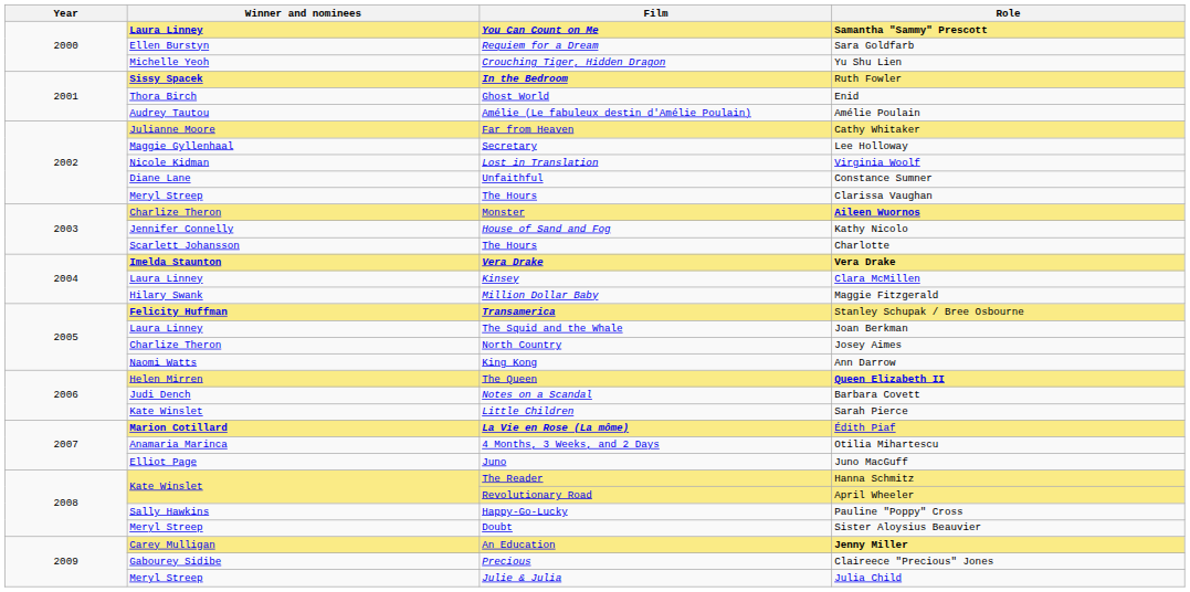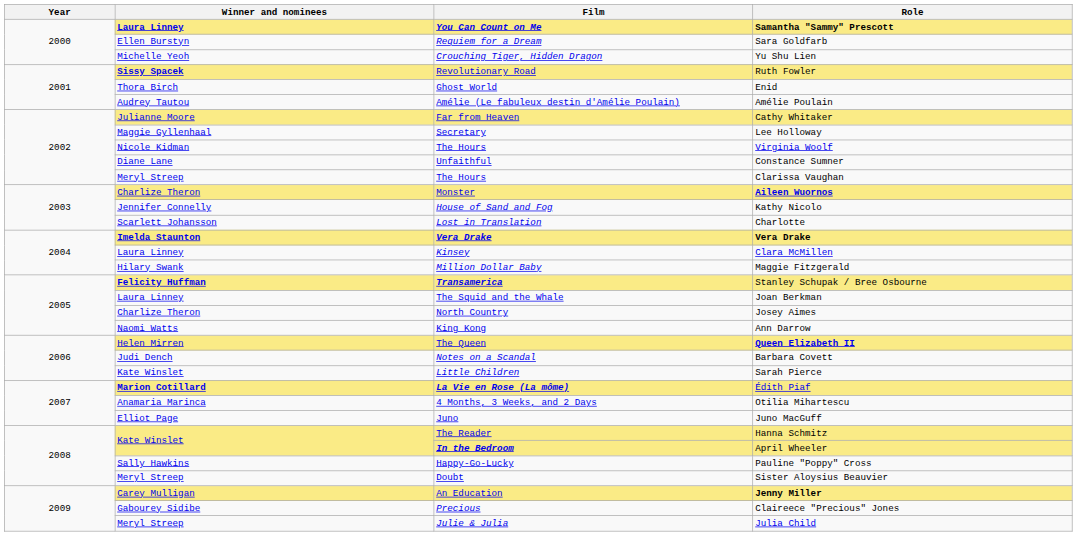 <table class="wikitable" width="95%" cellpadding="5">
 <tr>
 <th width="100"><strong>Year</strong></th>
 <th width="300"><strong>Winner and nominees</strong></th>
 <th width="300"><strong>Film</strong></th>
 <th width="300"><strong>Role</strong></th>
 </tr>
 <tr>
 <td rowspan="3" style="text-align:center;">2000</td>
 <td style="background:#FAEB86;"><strong><a href='#'>Laura Linney</a></strong></td>
 <td style="background:#FAEB86;"><strong><em><a href='#'>You Can Count on Me</a></em></strong></td>
 <td style="background:#FAEB86;"><strong>Samantha "Sammy" Prescott</strong></td>
 </tr>
 <tr>
 <td><a href='#'>Ellen Burstyn</a></td>
 <td><em><a href='#'>Requiem for a Dream</a></em></td>
 <td>Sara Goldfarb</td>
 </tr>
 <tr>
 <td><a href='#'>Michelle Yeoh</a></td>
 <td><em><a href='#'>Crouching Tiger, Hidden Dragon</a></em></td>
 <td>Yu Shu Lien</td>
 </tr>
 <tr>
 <td rowspan="3" style="text-align:center;">2001</td>
 <td style="background:#FAEB86;"><strong><a href='#'>Sissy Spacek</a></strong></td>
-<td style="background:#FAEB86;"><strong> <em><a href='#'>In the Bedroom</a><strong><em></td>
+<td style="background:#FAEB86;"></em></strong><a href='#'>Revolutionary Road</a><strong><em></td>
 <td style="background:#FAEB86;"></strong>Ruth Fowler<strong></td>
 </tr>
 <tr>
 <td><a href='#'>Thora Birch</a></td>
 <td></em><a href='#'>Ghost World</a><em></td>
 <td>Enid</td>
 </tr>
 <tr>
 <td><a href='#'>Audrey Tautou</a></td>
 <td></em><a href='#'>Amélie (Le fabuleux destin d'Amélie Poulain)</a><em></td>
 <td>Amélie Poulain</td>
 </tr>
 <tr>
 <td rowspan="5" style="text-align:center;">2002</td>
 <td style="background:#FAEB86;"></strong><a href='#'>Julianne Moore</a><strong></td>
 <td style="background:#FAEB86;"></em></strong><a href='#'>Far from Heaven</a><strong><em></td>
 <td style="background:#FAEB86;"></strong>Cathy Whitaker<strong></td>
 </tr>
 <tr>
 <td><a href='#'>Maggie Gyllenhaal</a></td>
 <td></em><a href='#'>Secretary</a><em></td>
 <td>Lee Holloway</td>
 </tr>
 <tr>
 <td><a href='#'>Nicole Kidman</a></td>
-<td><em><a href='#'>Lost in Translation</a></em></td>
+<td></em><a href='#'>The Hours</a><em></td>
 <td><a href='#'>Virginia Woolf</a></td>
 </tr>
 <tr>
 <td><a href='#'>Diane Lane</a></td>
 <td></em><a href='#'>Unfaithful</a><em></td>
 <td>Constance Sumner</td>
 </tr>
 <tr>
 <td><a href='#'>Meryl Streep</a></td>
 <td></em><a href='#'>The Hours</a><em></td>
 <td>Clarissa Vaughan</td>
 </tr>
 <tr>
 <td rowspan="3" style="text-align:center;">2003</td>
 <td style="background:#FAEB86;"></strong><a href='#'>Charlize Theron</a><strong></td>
 <td style="background:#FAEB86;"></strong> </em><a href='#'>Monster</a></em></strong></td>
 <td style="background:#FAEB86;"><strong><a href='#'>Aileen Wuornos</a></strong></td>
 </tr>
 <tr>
 <td><a href='#'>Jennifer Connelly</a></td>
 <td><em><a href='#'>House of Sand and Fog</a></em></td>
 <td>Kathy Nicolo</td>
 </tr>
 <tr>
 <td><a href='#'>Scarlett Johansson</a></td>
-<td></em><a href='#'>The Hours</a><em></td>
+<td><em><a href='#'>Lost in Translation</a></em></td>
 <td>Charlotte</td>
 </tr>
 <tr>
 <td rowspan="3" style="text-align:center;">2004</td>
 <td style="background:#FAEB86;"><strong><a href='#'>Imelda Staunton</a></strong></td>
 <td style="background:#FAEB86;"><strong><em><a href='#'>Vera Drake</a></em></strong></td>
 <td style="background:#FAEB86;"><strong> Vera Drake</strong></td>
 </tr>
 <tr>
 <td><a href='#'>Laura Linney</a></td>
 <td><em><a href='#'>Kinsey</a></em></td>
 <td><a href='#'>Clara McMillen</a></td>
 </tr>
 <tr>
 <td><a href='#'>Hilary Swank</a></td>
 <td><em><a href='#'>Million Dollar Baby</a></em></td>
 <td>Maggie Fitzgerald</td>
 </tr>
 <tr>
 <td rowspan="4" style="text-align:center;">2005</td>
 <td style="background:#FAEB86;"><strong><a href='#'>Felicity Huffman</a></strong></td>
 <td style="background:#FAEB86;"><strong> <em><a href='#'>Transamerica</a><strong><em></td>
 <td style="background:#FAEB86;"></strong>Stanley Schupak / Bree Osbourne<strong></td>
 </tr>
 <tr>
 <td><a href='#'>Laura Linney</a></td>
 <td></em><a href='#'>The Squid and the Whale</a><em></td>
 <td>Joan Berkman</td>
 </tr>
 <tr>
 <td><a href='#'>Charlize Theron</a></td>
 <td></em><a href='#'>North Country</a><em></td>
 <td>Josey Aimes</td>
 </tr>
 <tr>
 <td><a href='#'>Naomi Watts</a></td>
 <td></em><a href='#'>King Kong</a><em></td>
 <td>Ann Darrow</td>
 </tr>
 <tr>
 <td rowspan="3" style="text-align:center;">2006</td>
 <td style="background:#FAEB86;"></strong><a href='#'>Helen Mirren</a><strong></td>
 <td style="background:#FAEB86;"></strong> </em><a href='#'>The Queen</a></em></strong></td>
 <td style="background:#FAEB86;"><strong> <a href='#'>Queen Elizabeth II</a></strong></td>
 </tr>
 <tr>
 <td><a href='#'>Judi Dench</a></td>
 <td><em><a href='#'>Notes on a Scandal</a></em></td>
 <td>Barbara Covett</td>
 </tr>
 <tr>
 <td><a href='#'>Kate Winslet</a></td>
 <td><em><a href='#'>Little Children</a></em></td>
 <td>Sarah Pierce</td>
 </tr>
 <tr>
 <td rowspan="3" style="text-align:center;">2007</td>
 <td style="background:#FAEB86;"><strong><a href='#'>Marion Cotillard</a></strong></td>
 <td style="background:#FAEB86;"><strong> <em><a href='#'>La Vie en Rose (La môme)</a><strong><em></td>
 <td style="background:#FAEB86;"></strong><a href='#'>Édith Piaf</a><strong></td>
 </tr>
 <tr>
 <td><a href='#'>Anamaria Marinca</a></td>
 <td></em><a href='#'>4 Months, 3 Weeks, and 2 Days</a><em></td>
 <td>Otilia Mihartescu</td>
 </tr>
 <tr>
 <td><a href='#'>Elliot Page</a></td>
 <td></em><a href='#'>Juno</a><em></td>
 <td>Juno MacGuff</td>
 </tr>
 <tr>
 <td rowspan="4" style="text-align:center;">2008</td>
 <td style="background:#FAEB86;" rowspan="2"></strong><a href='#'>Kate Winslet</a><strong></td>
 <td style="background:#FAEB86;"></em></strong><a href='#'>The Reader</a><strong><em></td>
 <td style="background:#FAEB86;"></strong> Hanna Schmitz<strong></td>
 </tr>
 <tr>
-<td style="background:#FAEB86;"></em></strong><a href='#'>Revolutionary Road</a><strong><em></td>
+<td style="background:#FAEB86;"><strong> <em><a href='#'>In the Bedroom</a><strong><em></td>
 <td style="background:#FAEB86;"></strong>April Wheeler<strong></td>
 </tr>
 <tr>
 <td><a href='#'>Sally Hawkins</a></td>
 <td></em><a href='#'>Happy-Go-Lucky</a><em></td>
 <td>Pauline "Poppy" Cross</td>
 </tr>
 <tr>
 <td><a href='#'>Meryl Streep</a></td>
 <td></em><a href='#'>Doubt</a><em></td>
 <td>Sister Aloysius Beauvier</td>
 </tr>
 <tr>
 <td rowspan="3" style="text-align:center;">2009</td>
 <td style="background:#FAEB86;"></strong><a href='#'>Carey Mulligan</a><strong></td>
 <td style="background:#FAEB86;"></strong> </em><a href='#'>An Education</a></em></strong></td>
 <td style="background:#FAEB86;"><strong> Jenny Miller</strong></td>
 </tr>
 <tr>
 <td><a href='#'>Gabourey Sidibe</a></td>
 <td><em><a href='#'>Precious</a></em></td>
 <td>Claireece "Precious" Jones</td>
 </tr>
 <tr>
 <td><a href='#'>Meryl Streep</a></td>
 <td><em><a href='#'>Julie & Julia</a></em></td>
 <td><a href='#'>Julia Child</a></td>
 </tr>
 </table>
